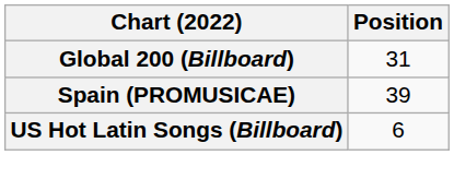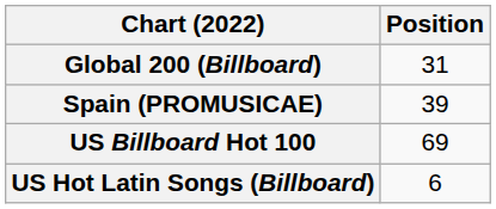 <table class="wikitable sortable plainrowheaders" style="text-align:center">
 <tr>
 <th scope="col">Chart (2022)</th>
 <th scope="col">Position</th>
 </tr>
 <tr>
 <th scope="row">Global 200 (<em>Billboard</em>)</th>
 <td>31</td>
 </tr>
 <tr>
 <th scope="row">Spain (PROMUSICAE)</th>
 <td>39</td>
 </tr>
 <tr>
+<th scope="row">US <em>Billboard</em> Hot 100</th>
+<td>69</td>
+</tr>
+<tr>
 <th scope="row">US Hot Latin Songs (<em>Billboard</em>)</th>
 <td>6</td>
 </tr>
 </table>
